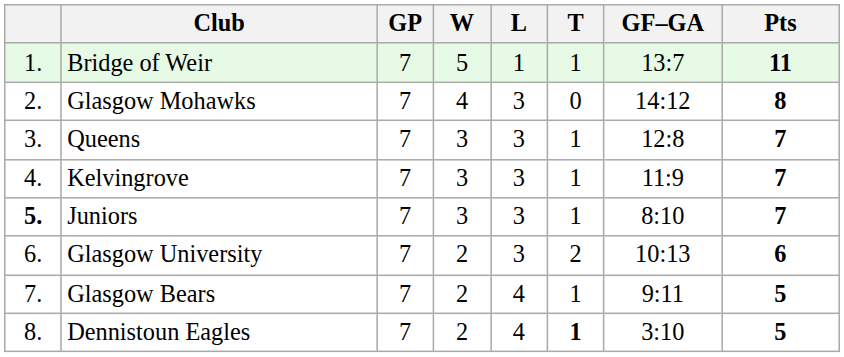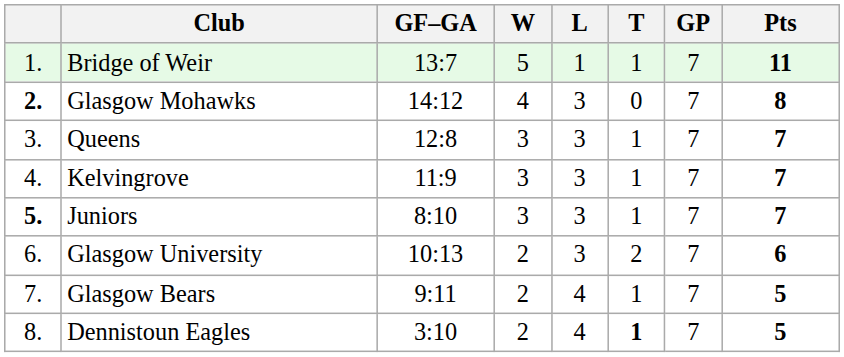 <table class="wikitable">
 <tr>
 <th width="30"></th>
 <th width="200">Club</th>
-<th width="30">GP</th>
+<th width="70">GF–GA</th>
 <th width="30">W</th>
 <th width="30">L</th>
 <th width="30">T</th>
-<th width="70">GF–GA</th>
+<th width="30">GP</th>
 <th width="70">Pts</th>
 </tr>
 <tr bgcolor="#e6fae6" align="center">
 <td>1.</td>
 <td align="left">Bridge of Weir</td>
-<td>7</td>
+<td>13:7</td>
 <td>5</td>
 <td>1</td>
 <td>1</td>
-<td>13:7</td>
+<td>7</td>
 <td><strong>11</strong></td>
 </tr>
 <tr bgcolor="#FFFFFF" align="center">
-<td>2.</td>
+<td><strong>2.</strong></td>
 <td align="left">Glasgow Mohawks</td>
-<td>7</td>
+<td>14:12</td>
 <td>4</td>
 <td>3</td>
 <td>0</td>
-<td>14:12</td>
+<td>7</td>
 <td><strong>8</strong></td>
 </tr>
 <tr bgcolor="#FFFFFF" align="center">
 <td>3.</td>
 <td align="left">Queens</td>
-<td>7</td>
+<td>12:8</td>
 <td>3</td>
 <td>3</td>
 <td>1</td>
-<td>12:8</td>
+<td>7</td>
 <td><strong>7</strong></td>
 </tr>
 <tr bgcolor="#FFFFFF" align="center">
 <td>4.</td>
 <td align="left">Kelvingrove</td>
-<td>7</td>
+<td>11:9</td>
 <td>3</td>
 <td>3</td>
 <td>1</td>
-<td>11:9</td>
+<td>7</td>
 <td><strong>7</strong></td>
 </tr>
 <tr bgcolor="#FFFFFF" align="center">
 <td><strong>5.</strong></td>
 <td align="left">Juniors</td>
-<td>7</td>
+<td>8:10</td>
 <td>3</td>
 <td>3</td>
 <td>1</td>
-<td>8:10</td>
+<td>7</td>
 <td><strong>7</strong></td>
 </tr>
 <tr bgcolor="#FFFFFF" align="center">
 <td>6.</td>
 <td align="left">Glasgow University</td>
-<td>7</td>
+<td>10:13</td>
 <td>2</td>
 <td>3</td>
 <td>2</td>
-<td>10:13</td>
+<td>7</td>
 <td><strong>6</strong></td>
 </tr>
 <tr bgcolor="#FFFFFF" align="center">
 <td>7.</td>
 <td align="left">Glasgow Bears</td>
-<td>7</td>
+<td>9:11</td>
 <td>2</td>
 <td>4</td>
 <td>1</td>
-<td>9:11</td>
+<td>7</td>
 <td><strong>5</strong></td>
 </tr>
 <tr bgcolor="#FFFFFF" align="center">
 <td>8.</td>
 <td align="left">Dennistoun Eagles</td>
-<td>7</td>
+<td>3:10</td>
 <td>2</td>
 <td>4</td>
 <td><strong>1</strong></td>
-<td>3:10</td>
+<td>7</td>
 <td><strong>5</strong></td>
 </tr>
 </table>
